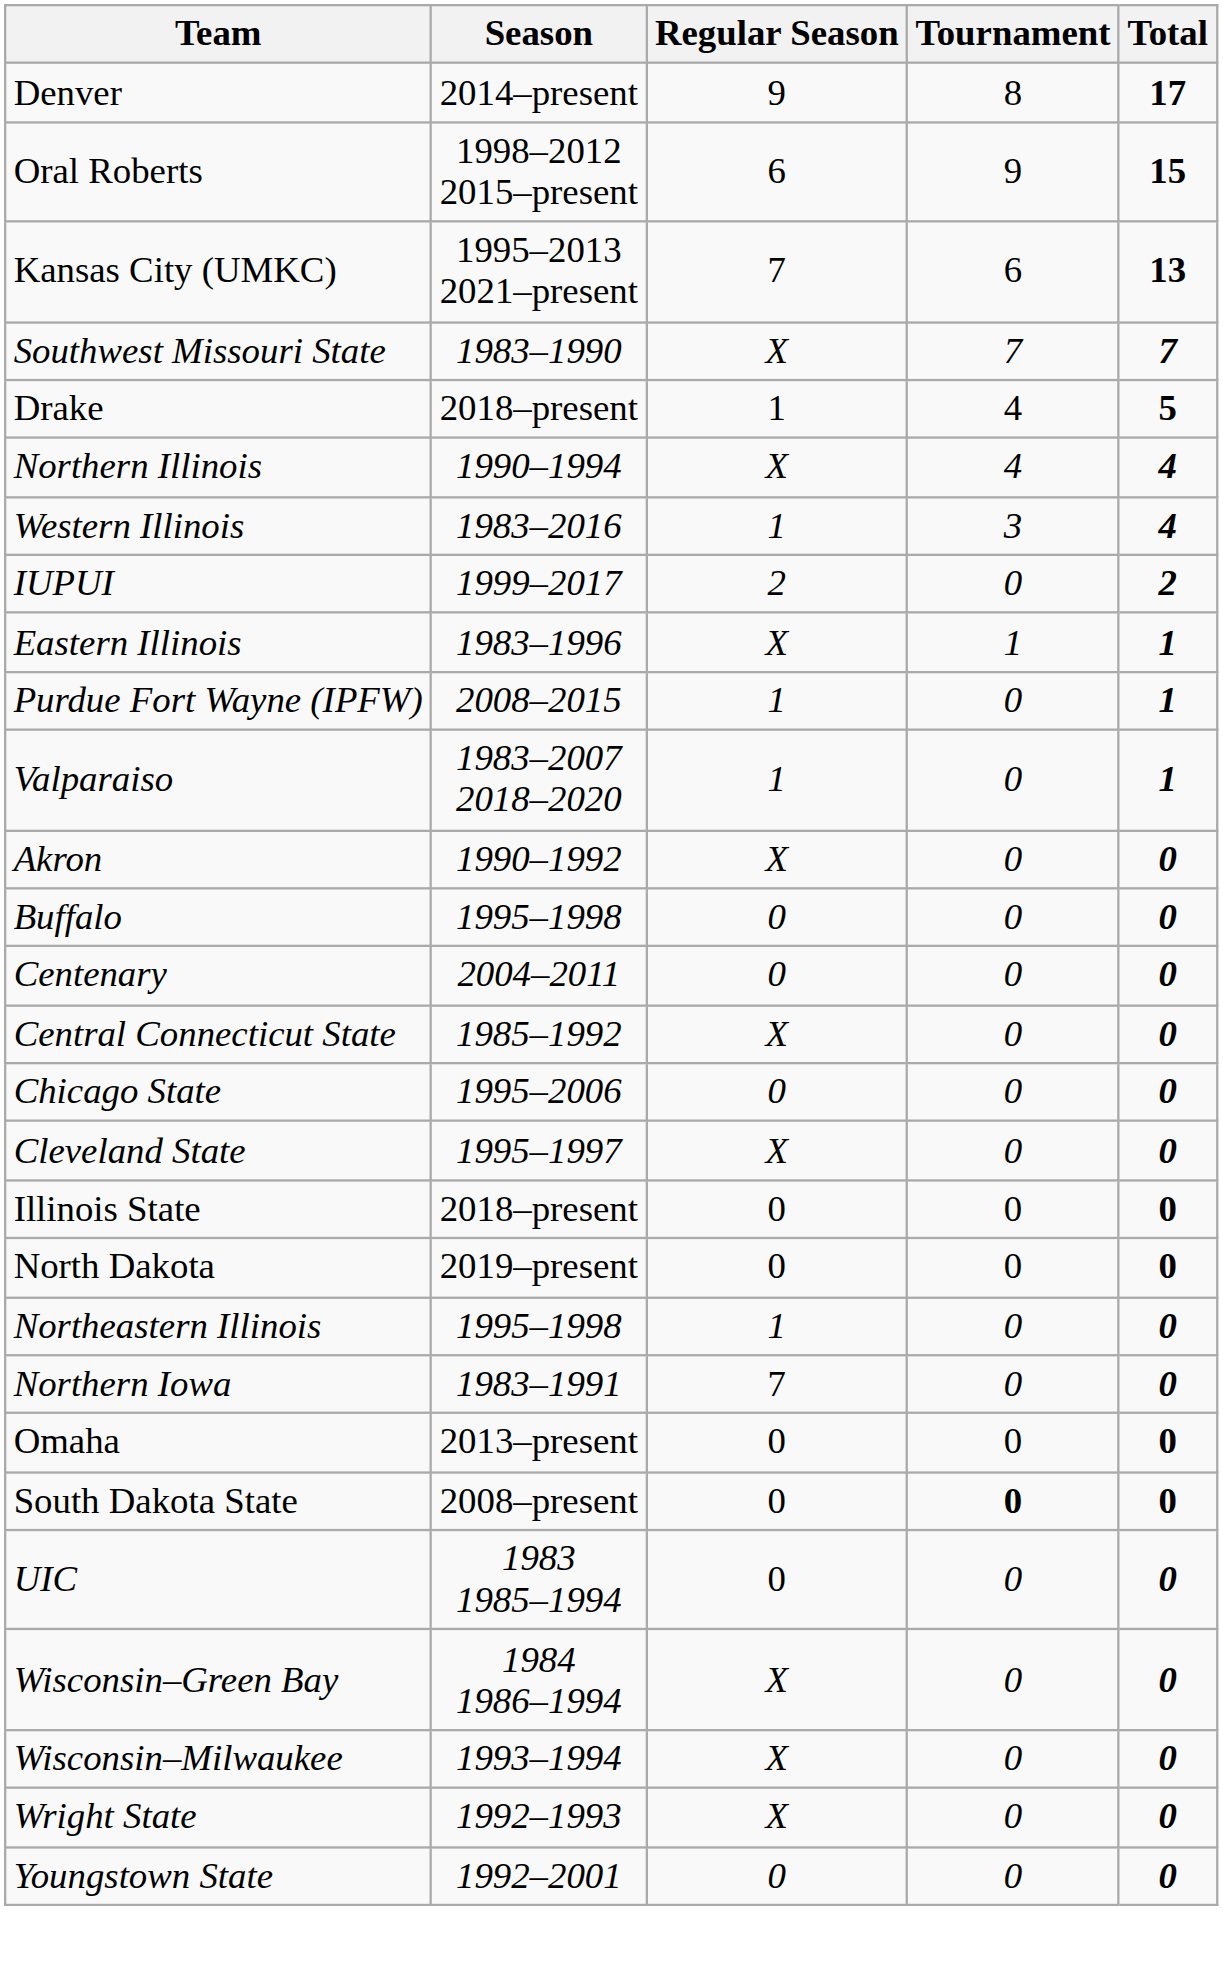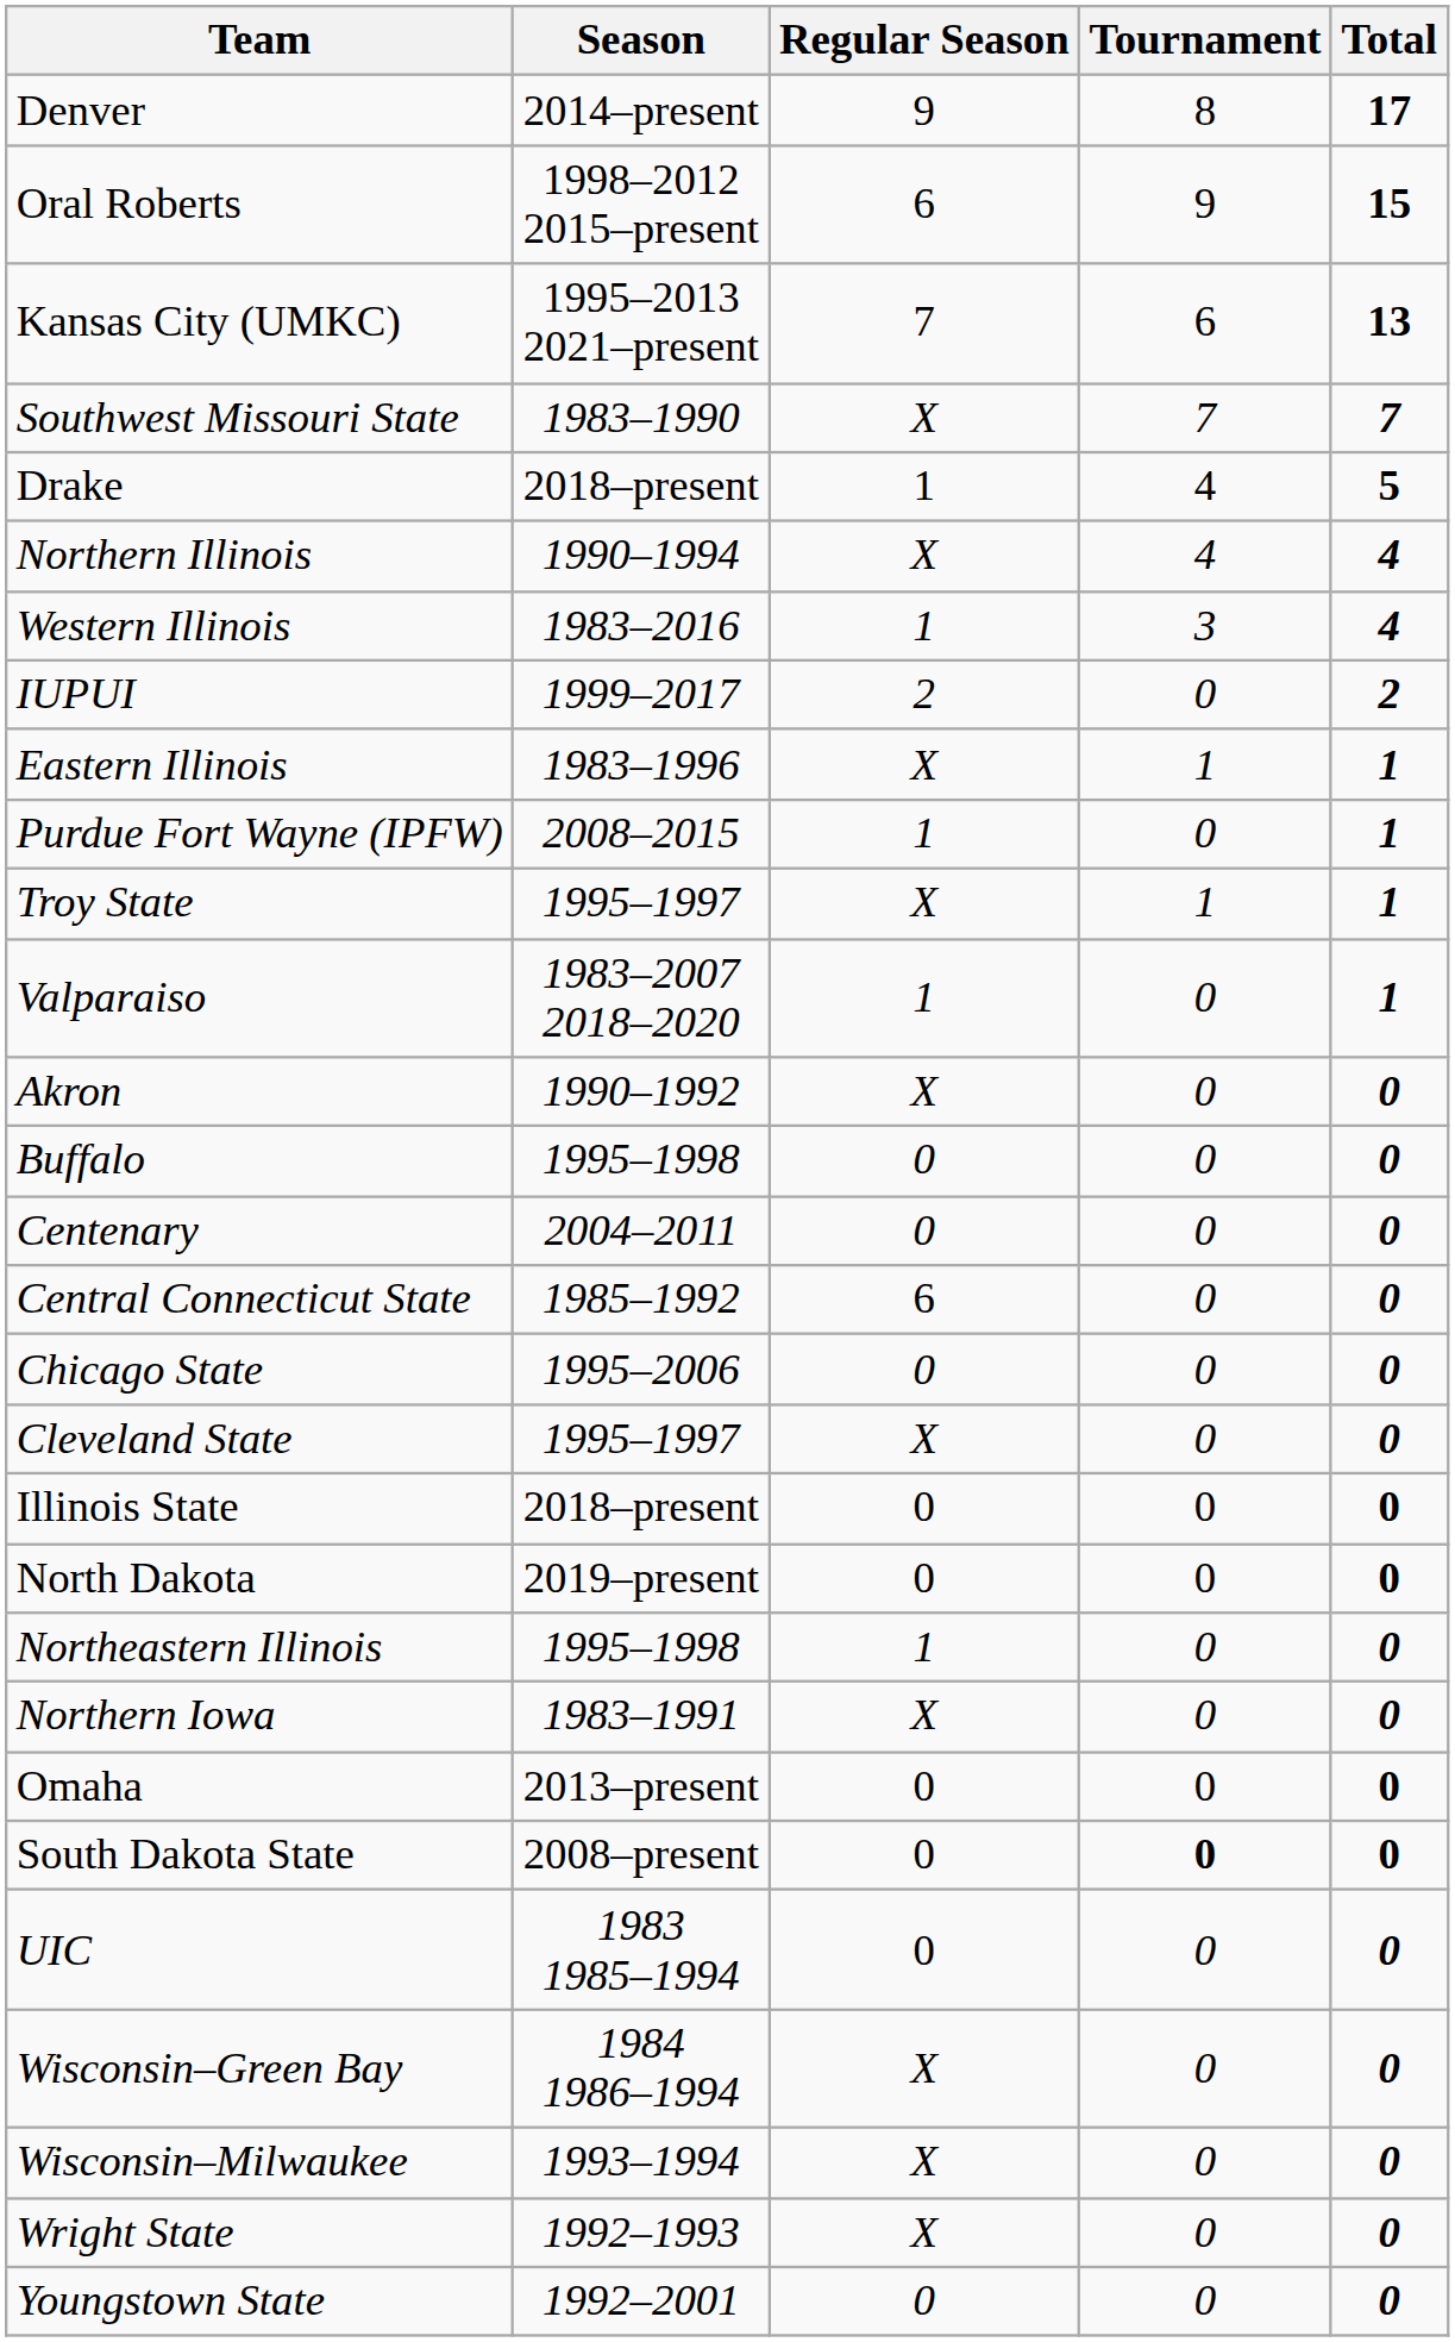 <table class="wikitable sortable">
 <tr>
 <th scope="col">Team</th>
 <th scope="col">Season</th>
 <th scope="col">Regular Season</th>
 <th scope="col">Tournament</th>
 <th scope="col">Total</th>
 </tr>
 <tr>
 <td>Denver</td>
 <td align=center>2014–present</td>
 <td align=center>9</td>
 <td align=center>8</td>
 <td align=center><strong>17</strong></td>
 </tr>
 <tr>
 <td>Oral Roberts</td>
 <td align=center>1998–2012<br>2015–present</td>
 <td align=center>6</td>
 <td align=center>9</td>
 <td align=center><strong>15</strong></td>
 </tr>
 <tr>
 <td>Kansas City (UMKC)</td>
 <td align=center>1995–2013<br>2021–present</td>
 <td align=center>7</td>
 <td align=center>6</td>
 <td align=center><strong>13</strong></td>
 </tr>
 <tr>
 <td><em>Southwest Missouri State</em></td>
 <td align=center><em>1983–1990</em></td>
 <td align=center><em>X</em></td>
 <td align=center><em>7</em></td>
 <td align=center><strong><em>7</em></strong></td>
 </tr>
 <tr>
 <td>Drake</td>
 <td align=center>2018–present</td>
 <td align=center>1</td>
 <td align=center>4</td>
 <td align=center><strong>5</strong></td>
 </tr>
 <tr>
 <td><em>Northern Illinois</em></td>
 <td align=center><em>1990–1994</em></td>
 <td align=center><em>X</em></td>
 <td align=center><em>4</em></td>
 <td align=center><strong><em>4</em></strong></td>
 </tr>
 <tr>
 <td><em>Western Illinois</em></td>
 <td align=center><em>1983–2016</em></td>
 <td align=center><em>1</em></td>
 <td align=center><em>3</em></td>
 <td align=center><strong><em>4</em></strong></td>
 </tr>
 <tr>
 <td><em>IUPUI</em></td>
 <td align=center><em>1999–2017</em></td>
 <td align=center><em>2</em></td>
 <td align=center><em>0</em></td>
 <td align=center><strong><em>2</em></strong></td>
 </tr>
 <tr>
 <td><em>Eastern Illinois</em></td>
 <td align=center><em>1983–1996</em></td>
 <td align=center><em>X</em></td>
 <td align=center><em>1</em></td>
 <td align=center><strong><em>1</em></strong></td>
 </tr>
 <tr>
 <td><em>Purdue Fort Wayne (IPFW)</em></td>
 <td align=center><em>2008–2015</em></td>
 <td align=center><em>1</em></td>
 <td align=center><em>0</em></td>
 <td align=center><strong><em>1</em></strong></td>
 </tr>
 <tr>
+<td><em>Troy State</em></td>
+<td align=center><em>1995–1997</em></td>
+<td align=center><em>X</em></td>
+<td align=center><em>1</em></td>
+<td align=center><strong><em>1</em></strong></td>
+</tr>
+<tr>
 <td><em>Valparaiso</em></td>
 <td align=center><em>1983–2007</em><br><em>2018–2020</em></td>
 <td align=center><em>1</em></td>
 <td align=center><em>0</em></td>
 <td align=center><strong><em>1</em></strong></td>
 </tr>
 <tr>
 <td><em>Akron</em></td>
 <td align=center><em>1990–1992</em></td>
 <td align=center><em>X</em></td>
 <td align=center><em>0</em></td>
 <td align=center><strong><em>0</em></strong></td>
 </tr>
 <tr>
 <td><em>Buffalo</em></td>
 <td align=center><em>1995–1998</em></td>
 <td align=center><em>0</em></td>
 <td align=center><em>0</em></td>
 <td align=center><strong><em>0</em></strong></td>
 </tr>
 <tr>
 <td><em>Centenary</em></td>
 <td align=center><em>2004–2011</em></td>
 <td align=center><em>0</em></td>
 <td align=center><em>0</em></td>
 <td align=center><strong><em>0</em></strong></td>
 </tr>
 <tr>
 <td><em>Central Connecticut State</em></td>
 <td align=center><em>1985–1992</em></td>
-<td align=center><em>X</em></td>
+<td align=center>6</td>
 <td align=center><em>0</em></td>
 <td align=center><strong><em>0</em></strong></td>
 </tr>
 <tr>
 <td><em>Chicago State</em></td>
 <td align=center><em>1995–2006</em></td>
 <td align=center><em>0</em></td>
 <td align=center><em>0</em></td>
 <td align=center><strong><em>0</em></strong></td>
 </tr>
 <tr>
 <td><em>Cleveland State</em></td>
 <td align=center><em>1995–1997</em></td>
 <td align=center><em>X</em></td>
 <td align=center><em>0</em></td>
 <td align=center><strong><em>0</em></strong></td>
 </tr>
 <tr>
 <td>Illinois State</td>
 <td align=center>2018–present</td>
 <td align=center>0</td>
 <td align=center>0</td>
 <td align=center><strong>0</strong></td>
 </tr>
 <tr>
 <td>North Dakota</td>
 <td align=center>2019–present</td>
 <td align=center>0</td>
 <td align=center>0</td>
 <td align=center><strong>0</strong></td>
 </tr>
 <tr>
 <td><em>Northeastern Illinois</em></td>
 <td align=center><em>1995–1998</em></td>
 <td align=center><em>1</em></td>
 <td align=center><em>0</em></td>
 <td align=center><strong><em>0</em></strong></td>
 </tr>
 <tr>
 <td><em>Northern Iowa</em></td>
 <td align=center><em>1983–1991</em></td>
-<td align=center>7</td>
+<td align=center><em>X</em></td>
 <td align=center><em>0</em></td>
 <td align=center><strong><em>0</em></strong></td>
 </tr>
 <tr>
 <td>Omaha</td>
 <td align=center>2013–present</td>
 <td align=center>0</td>
 <td align=center>0</td>
 <td align=center><strong>0</strong></td>
 </tr>
 <tr>
 <td>South Dakota State</td>
 <td align=center>2008–present</td>
 <td align=center>0</td>
 <td align=center><strong>0</strong></td>
 <td align=center><strong>0</strong></td>
 </tr>
 <tr>
 <td><em>UIC</em></td>
 <td align=center><em>1983</em><br><em>1985–1994</em></td>
 <td align=center>0</td>
 <td align=center><em>0</em></td>
 <td align=center><strong><em>0</em></strong></td>
 </tr>
 <tr>
 <td><em>Wisconsin–Green Bay</em></td>
 <td align=center><em>1984</em><br><em>1986–1994</em></td>
 <td align=center><em>X</em></td>
 <td align=center><em>0</em></td>
 <td align=center><strong><em>0</em></strong></td>
 </tr>
 <tr>
 <td><em>Wisconsin–Milwaukee</em></td>
 <td align=center><em>1993–1994</em></td>
 <td align=center><em>X</em></td>
 <td align=center><em>0</em></td>
 <td align=center><strong><em>0</em></strong></td>
 </tr>
 <tr>
 <td><em>Wright State</em></td>
 <td align=center><em>1992–1993</em></td>
 <td align=center><em>X</em></td>
 <td align=center><em>0</em></td>
 <td align=center><strong><em>0</em></strong></td>
 </tr>
 <tr>
 <td><em>Youngstown State</em></td>
 <td align=center><em>1992–2001</em></td>
 <td align=center><em>0</em></td>
 <td align=center><em>0</em></td>
 <td align=center><strong><em>0</em></strong></td>
 </tr>
 </table>
